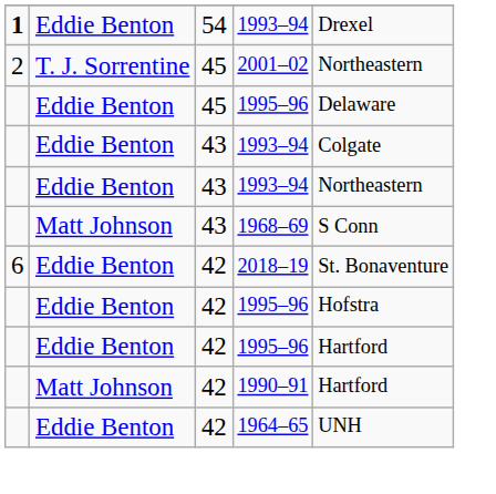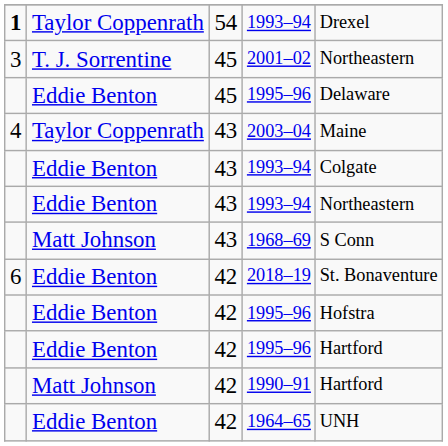 <table class="wikitable">
 <tr>
 </tr>
 <tr>
 <td><strong>1</strong></td>
-<td><a href='#'>Eddie Benton</a></td>
+<td><a href='#'>Taylor Coppenrath</a></td>
 <td>54</td>
 <td style="font-size:80%;"><a href='#'>1993–94</a></td>
 <td style="font-size:80%;">Drexel</td>
 </tr>
 <tr>
-<td>2</td>
+<td>3</td>
 <td><a href='#'>T. J. Sorrentine</a></td>
 <td>45</td>
 <td style="font-size:80%;"><a href='#'>2001–02</a></td>
 <td style="font-size:80%;">Northeastern</td>
 </tr>
 <tr>
 <td></td>
 <td><a href='#'>Eddie Benton</a></td>
 <td>45</td>
 <td style="font-size:80%;"><a href='#'>1995–96</a></td>
 <td style="font-size:80%;">Delaware</td>
+</tr>
+<tr>
+<td>4</td>
+<td><a href='#'>Taylor Coppenrath</a></td>
+<td>43</td>
+<td style="font-size:80%;"><a href='#'>2003–04</a></td>
+<td style="font-size:80%;">Maine</td>
 </tr>
 <tr>
 <td></td>
 <td><a href='#'>Eddie Benton</a></td>
 <td>43</td>
 <td style="font-size:80%;"><a href='#'>1993–94</a></td>
 <td style="font-size:80%;">Colgate</td>
 </tr>
 <tr>
 <td></td>
 <td><a href='#'>Eddie Benton</a></td>
 <td>43</td>
 <td style="font-size:80%;"><a href='#'>1993–94</a></td>
 <td style="font-size:80%;">Northeastern</td>
 </tr>
 <tr>
 <td></td>
 <td><a href='#'>Matt Johnson</a></td>
 <td>43</td>
 <td style="font-size:80%;"><a href='#'>1968–69</a></td>
 <td style="font-size:80%;">S Conn</td>
 </tr>
 <tr>
 <td>6</td>
 <td><a href='#'>Eddie Benton</a></td>
 <td>42</td>
 <td style="font-size:80%;"><a href='#'>2018–19</a></td>
 <td style="font-size:80%;">St. Bonaventure</td>
 </tr>
 <tr>
 <td></td>
 <td><a href='#'>Eddie Benton</a></td>
 <td>42</td>
 <td style="font-size:80%;"><a href='#'>1995–96</a></td>
 <td style="font-size:80%;">Hofstra</td>
 </tr>
 <tr>
 <td></td>
 <td><a href='#'>Eddie Benton</a></td>
 <td>42</td>
 <td style="font-size:80%;"><a href='#'>1995–96</a></td>
 <td style="font-size:80%;">Hartford</td>
 </tr>
 <tr>
 <td></td>
 <td><a href='#'>Matt Johnson</a></td>
 <td>42</td>
 <td style="font-size:80%;"><a href='#'>1990–91</a></td>
 <td style="font-size:80%;">Hartford</td>
 </tr>
 <tr>
 <td></td>
 <td><a href='#'>Eddie Benton</a></td>
 <td>42</td>
 <td style="font-size:80%;"><a href='#'>1964–65</a></td>
 <td style="font-size:80%;">UNH</td>
 </tr>
 </table>
